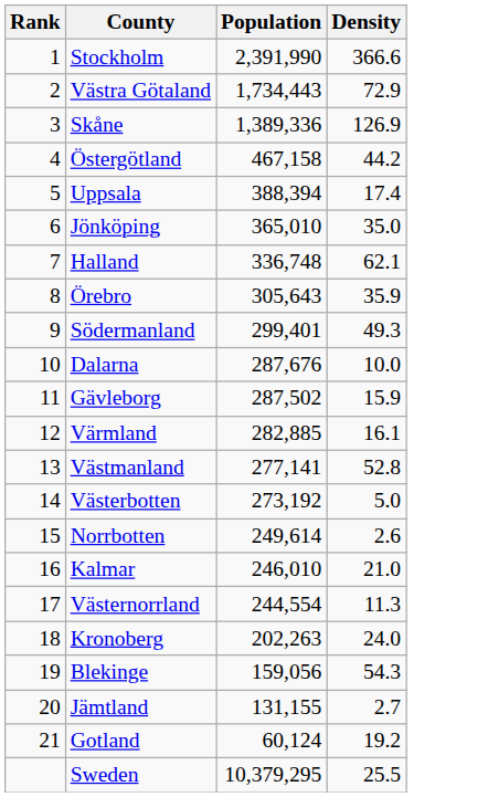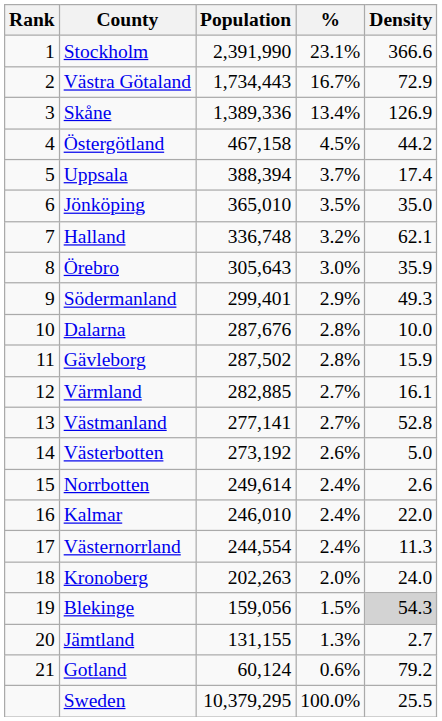 <table class="wikitable sortable">
 <tr>
 <th>Rank</th>
 <th>County</th>
 <th>Population</th>
+<th>%</th>
 <th>Density</th>
 </tr>
 <tr>
 <td align=right>1</td>
 <td><a href='#'>Stockholm</a></td>
 <td align=right>2,391,990</td>
+<td align=right>23.1%</td>
 <td align=right>366.6</td>
 </tr>
 <tr>
 <td align=right>2</td>
 <td><a href='#'>Västra Götaland</a></td>
 <td align=right>1,734,443</td>
+<td align=right>16.7%</td>
 <td align=right>72.9</td>
 </tr>
 <tr>
 <td align=right>3</td>
 <td><a href='#'>Skåne</a></td>
 <td align=right>1,389,336</td>
+<td align=right>13.4%</td>
 <td align=right>126.9</td>
 </tr>
 <tr>
 <td align=right>4</td>
 <td><a href='#'>Östergötland</a></td>
 <td align=right>467,158</td>
+<td align=right>4.5%</td>
 <td align=right>44.2</td>
 </tr>
 <tr>
 <td align=right>5</td>
 <td><a href='#'>Uppsala</a></td>
 <td align=right>388,394</td>
+<td align=right>3.7%</td>
 <td align=right>17.4</td>
 </tr>
 <tr>
 <td align=right>6</td>
 <td><a href='#'>Jönköping</a></td>
 <td align=right>365,010</td>
+<td align=right>3.5%</td>
 <td align=right>35.0</td>
 </tr>
 <tr>
 <td align=right>7</td>
 <td><a href='#'>Halland</a></td>
 <td align=right>336,748</td>
+<td align=right>3.2%</td>
 <td align=right>62.1</td>
 </tr>
 <tr>
 <td align=right>8</td>
 <td><a href='#'>Örebro</a></td>
 <td align=right>305,643</td>
+<td align=right>3.0%</td>
 <td align=right>35.9</td>
 </tr>
 <tr>
 <td align=right>9</td>
 <td><a href='#'>Södermanland</a></td>
 <td align=right>299,401</td>
+<td align=right>2.9%</td>
 <td align=right>49.3</td>
 </tr>
 <tr>
 <td align=right>10</td>
 <td><a href='#'>Dalarna</a></td>
 <td align=right>287,676</td>
+<td align=right>2.8%</td>
 <td align=right>10.0</td>
 </tr>
 <tr>
 <td align=right>11</td>
 <td><a href='#'>Gävleborg</a></td>
 <td align=right>287,502</td>
+<td align=right>2.8%</td>
 <td align=right>15.9</td>
 </tr>
 <tr>
 <td align=right>12</td>
 <td><a href='#'>Värmland</a></td>
 <td align=right>282,885</td>
+<td align=right>2.7%</td>
 <td align=right>16.1</td>
 </tr>
 <tr>
 <td align=right>13</td>
 <td><a href='#'>Västmanland</a></td>
 <td align=right>277,141</td>
+<td align=right>2.7%</td>
 <td align=right>52.8</td>
 </tr>
 <tr>
 <td align=right>14</td>
 <td><a href='#'>Västerbotten</a></td>
 <td align=right>273,192</td>
+<td align=right>2.6%</td>
 <td align=right>5.0</td>
 </tr>
 <tr>
 <td align=right>15</td>
 <td><a href='#'>Norrbotten</a></td>
 <td align=right>249,614</td>
+<td align=right>2.4%</td>
 <td align=right>2.6</td>
 </tr>
 <tr>
 <td align=right>16</td>
 <td><a href='#'>Kalmar</a></td>
 <td align=right>246,010</td>
-<td align=right>21.0</td>
+<td align=right>2.4%</td>
+<td align=right>22.0</td>
 </tr>
 <tr>
 <td align=right>17</td>
 <td><a href='#'>Västernorrland</a></td>
 <td align=right>244,554</td>
+<td align=right>2.4%</td>
 <td align=right>11.3</td>
 </tr>
 <tr>
 <td align=right>18</td>
 <td><a href='#'>Kronoberg</a></td>
 <td align=right>202,263</td>
+<td align=right>2.0%</td>
 <td align=right>24.0</td>
 </tr>
 <tr>
 <td align=right>19</td>
 <td><a href='#'>Blekinge</a></td>
 <td align=right>159,056</td>
-<td align=right>54.3</td>
+<td align=right>1.5%</td>
+<td align=right style="background: lightgrey;">54.3</td>
 </tr>
 <tr>
 <td align=right>20</td>
 <td><a href='#'>Jämtland</a></td>
 <td align=right>131,155</td>
+<td align=right>1.3%</td>
 <td align=right>2.7</td>
 </tr>
 <tr>
 <td align=right>21</td>
 <td><a href='#'>Gotland</a></td>
 <td align=right>60,124</td>
-<td align=right>19.2</td>
+<td align=right>0.6%</td>
+<td align=right>79.2</td>
 </tr>
 <tr>
 <td></td>
 <td><a href='#'>Sweden</a></td>
 <td align=right>10,379,295</td>
+<td align=right>100.0%</td>
 <td align=right>25.5</td>
 </tr>
 </table>
